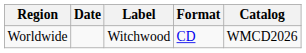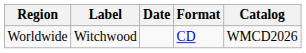 <table class="wikitable">
 <tr>
 <th>Region</th>
+<th>Label</th>
 <th>Date</th>
-<th>Label</th>
 <th>Format</th>
 <th>Catalog</th>
 </tr>
 <tr>
 <td>Worldwide</td>
+<td>Witchwood</td>
 <td></td>
-<td>Witchwood</td>
 <td><a href='#'>CD</a></td>
 <td>WMCD2026</td>
 </tr>
 </table>
